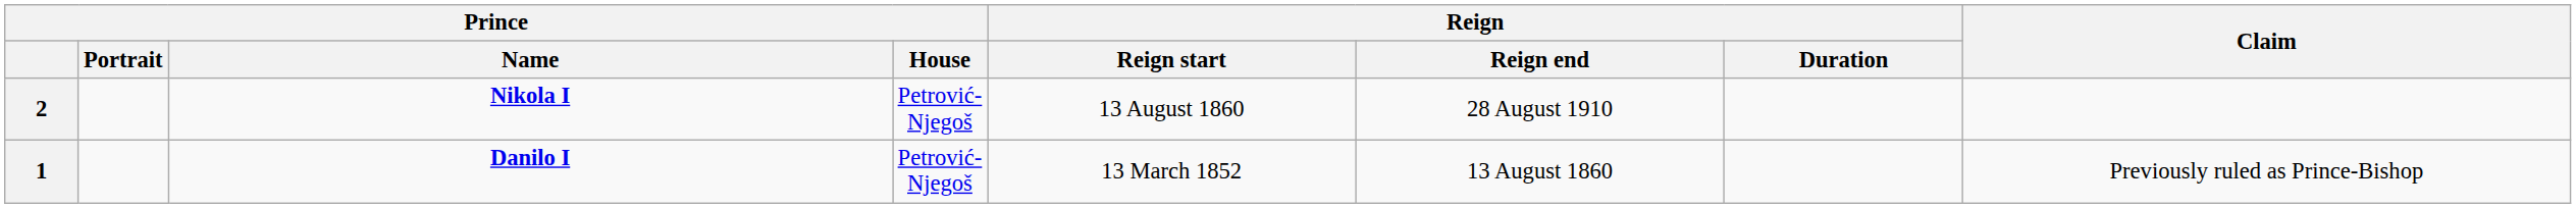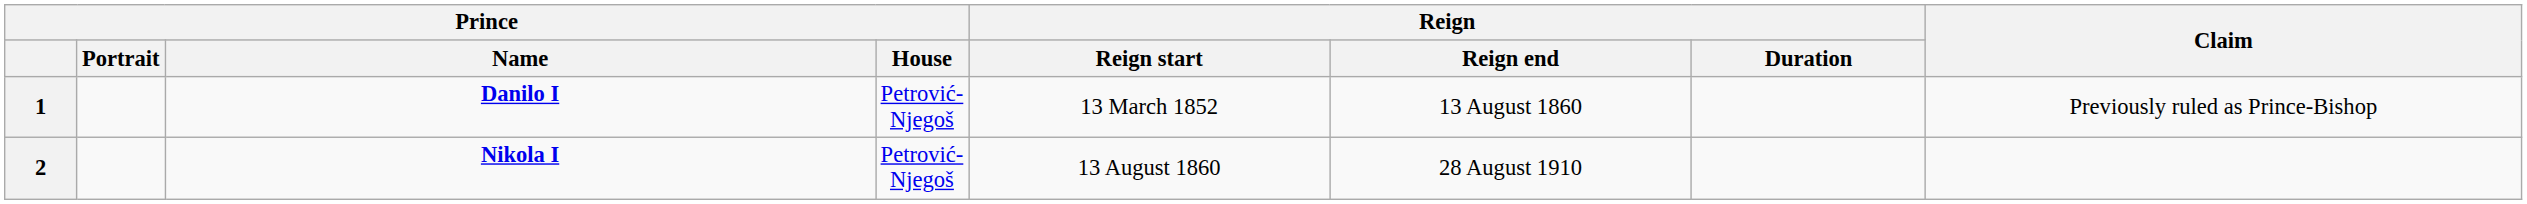 <table class="wikitable" style="text-align:center; width:90%">
 <tr>
 <th width=35% colspan=4>Prince</th>
 <th width=40% colspan=3>Reign</th>
 <th width=25% rowspan=2>Claim</th>
 </tr>
 <tr>
 <th width=3%></th>
 <th>Portrait</th>
 <th width=30%>Name<br></th>
 <th>House</th>
 <th>Reign start</th>
 <th>Reign end</th>
 <th>Duration</th>
 </tr>
 <tr>
+<th>1</th>
+<td></td>
+<td><strong><a href='#'>Danilo I</a></strong><br><br></td>
+<td><a href='#'>Petrović-Njegoš</a></td>
+<td>13 March 1852</td>
+<td>13 August 1860<br></td>
+<td></td>
+<td>Previously ruled as Prince-Bishop</td>
+</tr>
+<tr>
 <th>2</th>
 <td></td>
 <td><strong><a href='#'>Nikola I</a></strong><br><br></td>
 <td><a href='#'>Petrović-Njegoš</a></td>
 <td>13 August 1860</td>
 <td>28 August 1910</td>
 <td></td>
 <td></td>
 </tr>
-<tr>
-<th>1</th>
-<td></td>
-<td><strong><a href='#'>Danilo I</a></strong><br><br></td>
-<td><a href='#'>Petrović-Njegoš</a></td>
-<td>13 March 1852</td>
-<td>13 August 1860<br></td>
-<td></td>
-<td>Previously ruled as Prince-Bishop</td>
-</tr>
 </table>
